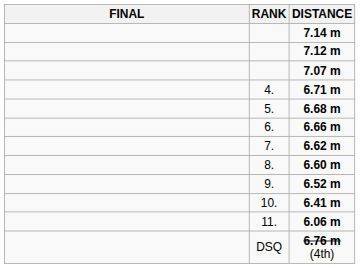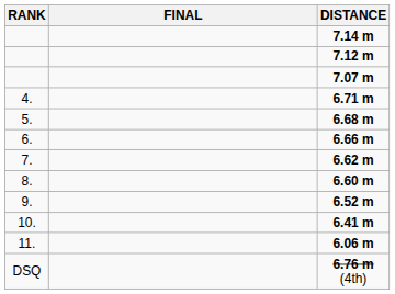 <table class="wikitable" style="border-collapse: collapse; font-size: 90%;">
 <tr>
+<th>RANK</th>
 <th style="width: 20em">FINAL</th>
-<th>RANK</th>
 <th style="width: 5em">DISTANCE</th>
 </tr>
 <tr>
+<td align="center"></td>
 <td></td>
-<td align="center"></td>
 <td align="center"><strong>7.14 m</strong></td>
 </tr>
 <tr>
+<td align="center"></td>
 <td></td>
-<td align="center"></td>
 <td align="center"><strong>7.12 m</strong></td>
 </tr>
 <tr>
+<td align="center"></td>
 <td></td>
-<td align="center"></td>
 <td align="center"><strong>7.07 m</strong></td>
 </tr>
 <tr>
+<td align="center">4.</td>
 <td></td>
-<td align="center">4.</td>
 <td align="center"><strong>6.71 m</strong></td>
 </tr>
 <tr>
+<td align="center">5.</td>
 <td></td>
-<td align="center">5.</td>
 <td align="center"><strong>6.68 m</strong></td>
 </tr>
 <tr>
+<td align="center">6.</td>
 <td></td>
-<td align="center">6.</td>
 <td align="center"><strong>6.66 m</strong></td>
 </tr>
 <tr>
+<td align="center">7.</td>
 <td></td>
-<td align="center">7.</td>
 <td align="center"><strong>6.62 m</strong></td>
 </tr>
 <tr>
+<td align="center">8.</td>
 <td></td>
-<td align="center">8.</td>
 <td align="center"><strong>6.60 m</strong></td>
 </tr>
 <tr>
+<td align="center">9.</td>
 <td></td>
-<td align="center">9.</td>
 <td align="center"><strong>6.52 m</strong></td>
 </tr>
 <tr>
+<td align="center">10.</td>
 <td></td>
-<td align="center">10.</td>
 <td align="center"><strong>6.41 m</strong></td>
 </tr>
 <tr>
+<td align="center">11.</td>
 <td></td>
-<td align="center">11.</td>
 <td align="center"><strong>6.06 m</strong></td>
 </tr>
 <tr>
+<td align="center">DSQ</td>
 <td></td>
-<td align="center">DSQ</td>
 <td align="center"><s><strong>6.76 m</strong></s> (4th)</td>
 </tr>
 </table>
